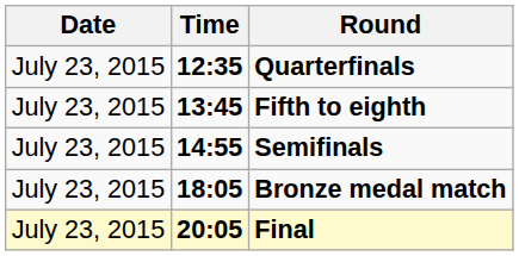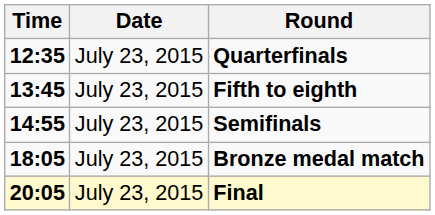 <table class="wikitable">
 <tr>
+<th>Time</th>
 <th>Date</th>
-<th>Time</th>
 <th>Round</th>
 </tr>
 <tr>
+<td><strong>12:35</strong></td>
 <td>July 23, 2015</td>
-<td><strong>12:35</strong></td>
 <td><strong>Quarterfinals</strong></td>
 </tr>
 <tr>
+<td><strong>13:45</strong></td>
 <td>July 23, 2015</td>
-<td><strong>13:45</strong></td>
 <td><strong>Fifth to eighth</strong></td>
 </tr>
 <tr>
+<td><strong>14:55</strong></td>
 <td>July 23, 2015</td>
-<td><strong>14:55</strong></td>
 <td><strong>Semifinals</strong></td>
 </tr>
 <tr>
+<td><strong>18:05</strong></td>
 <td>July 23, 2015</td>
-<td><strong>18:05</strong></td>
 <td><strong>Bronze medal match</strong></td>
 </tr>
 <tr style=background:lemonchiffon>
+<td><strong>20:05</strong></td>
 <td>July 23, 2015</td>
-<td><strong>20:05</strong></td>
 <td><strong>Final</strong></td>
 </tr>
 </table>
